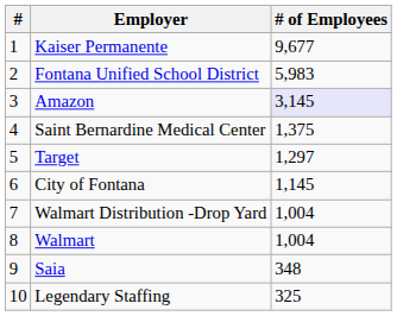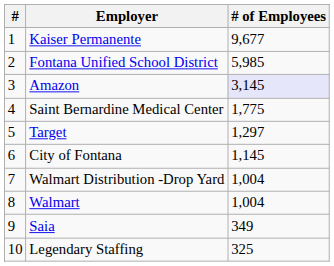 <table class="wikitable">
 <tr>
 <th>#</th>
 <th>Employer</th>
 <th># of Employees</th>
 </tr>
 <tr>
 <td>1</td>
 <td><a href='#'>Kaiser Permanente</a></td>
 <td>9,677</td>
 </tr>
 <tr>
 <td>2</td>
 <td><a href='#'>Fontana Unified School District</a></td>
-<td>5,983</td>
+<td>5,985</td>
 </tr>
 <tr>
 <td>3</td>
 <td><a href='#'>Amazon</a></td>
 <td style="background: lavender;">3,145</td>
 </tr>
 <tr>
 <td>4</td>
 <td>Saint Bernardine Medical Center</td>
-<td>1,375</td>
+<td>1,775</td>
 </tr>
 <tr>
 <td>5</td>
 <td><a href='#'>Target</a></td>
 <td>1,297</td>
 </tr>
 <tr>
 <td>6</td>
 <td>City of Fontana</td>
 <td>1,145</td>
 </tr>
 <tr>
 <td>7</td>
 <td>Walmart Distribution -Drop Yard</td>
 <td>1,004</td>
 </tr>
 <tr>
 <td>8</td>
 <td><a href='#'>Walmart</a></td>
 <td>1,004</td>
 </tr>
 <tr>
 <td>9</td>
 <td><a href='#'>Saia</a></td>
-<td>348</td>
+<td>349</td>
 </tr>
 <tr>
 <td>10</td>
 <td>Legendary Staffing</td>
 <td>325</td>
 </tr>
 </table>
